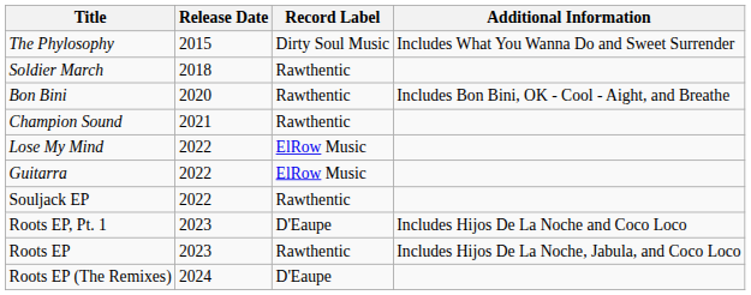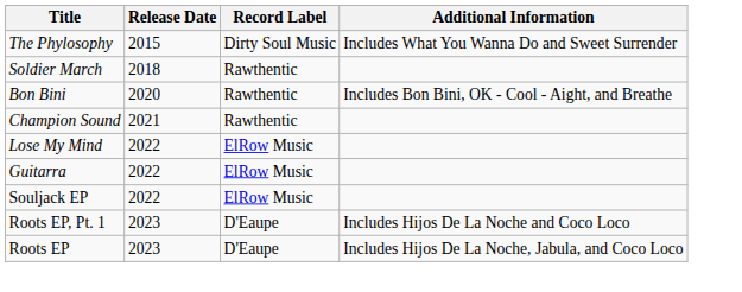 <table class="wikitable plainrowheaders">
 <tr>
 <th>Title</th>
 <th>Release Date</th>
 <th>Record Label</th>
 <th>Additional Information</th>
 </tr>
 <tr>
 <td><em>The Phylosophy</em></td>
 <td>2015</td>
 <td>Dirty Soul Music</td>
 <td>Includes What You Wanna Do and Sweet Surrender</td>
 </tr>
 <tr>
 <td><em>Soldier March</em></td>
 <td>2018</td>
 <td>Rawthentic</td>
 <td></td>
 </tr>
 <tr>
 <td><em>Bon Bini</em></td>
 <td>2020</td>
 <td>Rawthentic</td>
 <td>Includes Bon Bini, OK - Cool - Aight, and Breathe</td>
 </tr>
 <tr>
 <td><em>Champion Sound</em></td>
 <td>2021</td>
 <td>Rawthentic</td>
 <td></td>
 </tr>
 <tr>
 <td><em>Lose My Mind</em></td>
 <td>2022</td>
 <td><a href='#'>ElRow</a> Music</td>
 <td></td>
 </tr>
 <tr>
 <td><em>Guitarra</em> </td>
 <td>2022</td>
 <td><a href='#'>ElRow</a> Music</td>
 <td></td>
 </tr>
 <tr>
 <td>Souljack EP</td>
 <td>2022</td>
-<td>Rawthentic</td>
+<td><a href='#'>ElRow</a> Music</td>
 <td></td>
 </tr>
 <tr>
 <td>Roots EP, Pt. 1</td>
 <td>2023</td>
 <td>D'Eaupe</td>
 <td>Includes Hijos De La Noche and Coco Loco</td>
 </tr>
 <tr>
 <td>Roots EP</td>
 <td>2023</td>
-<td>Rawthentic</td>
+<td>D'Eaupe</td>
 <td>Includes Hijos De La Noche, Jabula, and Coco Loco</td>
 </tr>
-<tr>
-<td>Roots EP (The Remixes)</td>
-<td>2024</td>
-<td>D'Eaupe</td>
-<td></td>
-</tr>
 </table>
